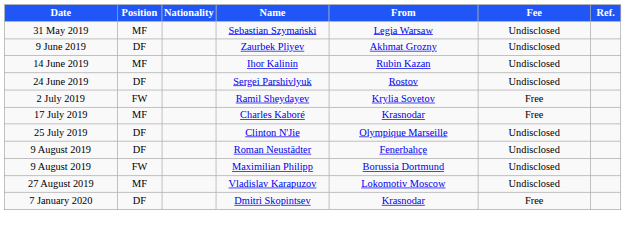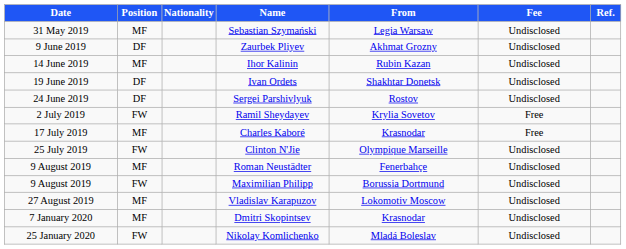 <table class="wikitable"  style="text-align:center; font-size:90%; ">
 <tr>
 <th style="background:#1F56F5; color:white; width:150px;">Date</th>
 <th style="background:#1F56F5; color:white; width:55px;">Position</th>
 <th style="background:#1F56F5; color:white; width:505x;">Nationality</th>
 <th style="background:#1F56F5; color:white; width:150px;">Name</th>
 <th style="background:#1F56F5; color:white; width:200px;">From</th>
 <th style="background:#1F56F5; color:white; width:150px;">Fee</th>
 <th style="background:#1F56F5; color:white; width:35px;">Ref.</th>
 </tr>
 <tr>
 <td>31 May 2019</td>
 <td>MF</td>
 <td></td>
 <td><a href='#'>Sebastian Szymański</a></td>
 <td><a href='#'>Legia Warsaw</a></td>
 <td>Undisclosed</td>
 <td></td>
 </tr>
 <tr>
 <td>9 June 2019</td>
 <td>DF</td>
 <td></td>
 <td><a href='#'>Zaurbek Pliyev</a></td>
 <td><a href='#'>Akhmat Grozny</a></td>
 <td>Undisclosed</td>
 <td></td>
 </tr>
 <tr>
 <td>14 June 2019</td>
 <td>MF</td>
 <td></td>
 <td><a href='#'>Ihor Kalinin</a></td>
 <td><a href='#'>Rubin Kazan</a></td>
 <td>Undisclosed</td>
 <td></td>
 </tr>
 <tr>
+<td>19 June 2019</td>
+<td>DF</td>
+<td></td>
+<td><a href='#'>Ivan Ordets</a></td>
+<td><a href='#'>Shakhtar Donetsk</a></td>
+<td>Undisclosed</td>
+<td></td>
+</tr>
+<tr>
 <td>24 June 2019</td>
 <td>DF</td>
 <td></td>
 <td><a href='#'>Sergei Parshivlyuk</a></td>
 <td><a href='#'>Rostov</a></td>
 <td>Undisclosed</td>
 <td></td>
 </tr>
 <tr>
 <td>2 July 2019</td>
 <td>FW</td>
 <td></td>
 <td><a href='#'>Ramil Sheydayev</a></td>
 <td><a href='#'>Krylia Sovetov</a></td>
 <td>Free</td>
 <td></td>
 </tr>
 <tr>
 <td>17 July 2019</td>
 <td>MF</td>
 <td></td>
 <td><a href='#'>Charles Kaboré</a></td>
 <td><a href='#'>Krasnodar</a></td>
 <td>Free</td>
 <td></td>
 </tr>
 <tr>
 <td>25 July 2019</td>
-<td>DF</td>
+<td>FW</td>
 <td></td>
 <td><a href='#'>Clinton N'Jie</a></td>
 <td><a href='#'>Olympique Marseille</a></td>
 <td>Undisclosed</td>
 <td></td>
 </tr>
 <tr>
 <td>9 August 2019</td>
-<td>DF</td>
+<td>MF</td>
 <td></td>
 <td><a href='#'>Roman Neustädter</a></td>
 <td><a href='#'>Fenerbahçe</a></td>
 <td>Undisclosed</td>
 <td></td>
 </tr>
 <tr>
 <td>9 August 2019</td>
 <td>FW</td>
 <td></td>
 <td><a href='#'>Maximilian Philipp</a></td>
 <td><a href='#'>Borussia Dortmund</a></td>
 <td>Undisclosed</td>
 <td></td>
 </tr>
 <tr>
 <td>27 August 2019</td>
 <td>MF</td>
 <td></td>
 <td><a href='#'>Vladislav Karapuzov</a></td>
 <td><a href='#'>Lokomotiv Moscow</a></td>
 <td>Undisclosed</td>
 <td></td>
 </tr>
 <tr>
 <td>7 January 2020</td>
-<td>DF</td>
+<td>MF</td>
 <td></td>
 <td><a href='#'>Dmitri Skopintsev</a></td>
 <td><a href='#'>Krasnodar</a></td>
-<td>Free</td>
+<td>Undisclosed</td>
+<td></td>
+</tr>
+<tr>
+<td>25 January 2020</td>
+<td>FW</td>
+<td></td>
+<td><a href='#'>Nikolay Komlichenko</a></td>
+<td><a href='#'>Mladá Boleslav</a></td>
+<td>Undisclosed</td>
 <td></td>
 </tr>
 </table>
